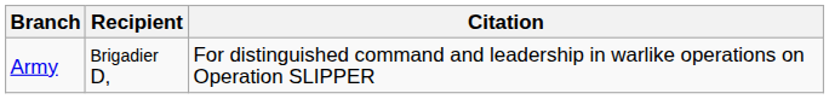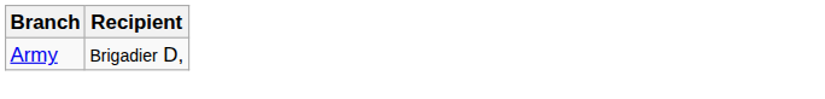 <table class="wikitable" style="font-size:95%;">
 <tr>
 <th>Branch</th>
 <th>Recipient</th>
-<th>Citation</th>
 </tr>
 <tr>
 <td><a href='#'>Army</a></td>
 <td><small>Brigadier</small> D, </td>
-<td>For distinguished command and leadership in warlike operations on Operation SLIPPER</td>
 </tr>
 </table>
